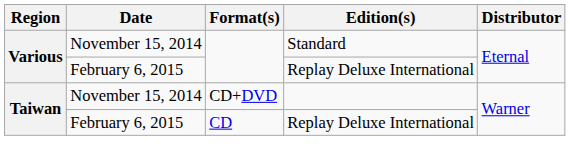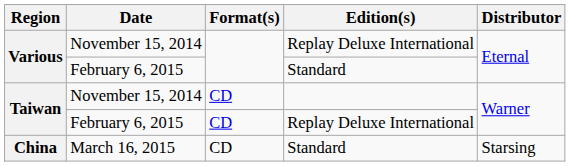 <table class="wikitable plainrowheaders">
 <tr>
 <th>Region</th>
 <th>Date</th>
 <th>Format(s)</th>
 <th>Edition(s)</th>
 <th>Distributor</th>
 </tr>
 <tr>
 <th scope="row" rowspan="2">Various</th>
 <td>November 15, 2014</td>
 <td rowspan="2"></td>
-<td>Standard</td>
+<td>Replay Deluxe International</td>
 <td rowspan="2"><a href='#'>Eternal</a></td>
 </tr>
 <tr>
 <td>February 6, 2015</td>
-<td>Replay Deluxe International</td>
+<td>Standard</td>
 </tr>
 <tr>
 <th scope="row" rowspan="2">Taiwan</th>
 <td>November 15, 2014</td>
-<td>CD+<a href='#'>DVD</a></td>
+<td><a href='#'>CD</a></td>
 <td></td>
 <td rowspan="2"><a href='#'>Warner</a></td>
 </tr>
 <tr>
 <td>February 6, 2015</td>
 <td><a href='#'>CD</a></td>
 <td>Replay Deluxe International</td>
 </tr>
+<tr>
+<th scope="row">China</th>
+<td>March 16, 2015</td>
+<td>CD</td>
+<td>Standard</td>
+<td>Starsing</td>
+</tr>
 </table>
